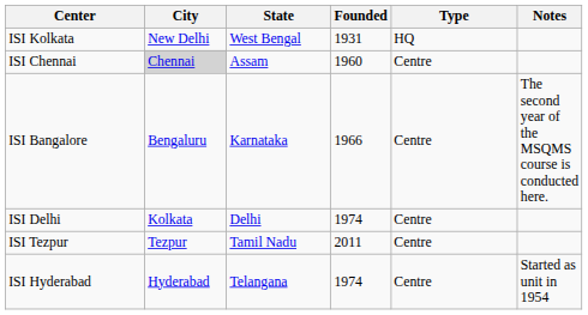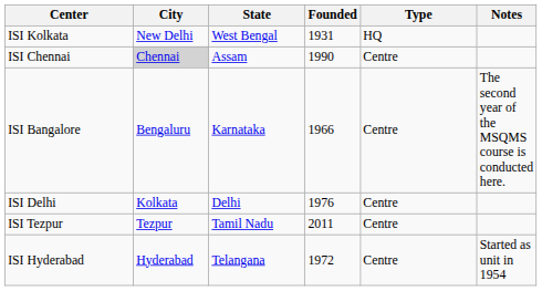 <table class="wikitable sortable" style="font-size: 93%">
 <tr>
 <th scope="col" style="width:143px;">Center</th>
 <th scope="col" style="width:80px;">City</th>
 <th scope="col" style="width:105px;">State</th>
 <th scope="col" style="width:30px;">Founded</th>
 <th scope="col" style="width:130px;">Type</th>
 <th>Notes</th>
 </tr>
 <tr>
 <td>ISI Kolkata</td>
 <td><a href='#'>New Delhi</a></td>
 <td><a href='#'>West Bengal</a></td>
 <td>1931</td>
 <td>HQ</td>
 <td></td>
 </tr>
 <tr>
 <td>ISI Chennai</td>
 <td style="background: lightgrey;"><a href='#'>Chennai</a></td>
 <td><a href='#'>Assam</a></td>
-<td>1960</td>
+<td>1990</td>
 <td>Centre</td>
 <td></td>
 </tr>
 <tr>
 <td>ISI Bangalore</td>
 <td><a href='#'>Bengaluru</a></td>
 <td><a href='#'>Karnataka</a></td>
 <td>1966</td>
 <td>Centre</td>
 <td>The second year of the MSQMS course is conducted here.</td>
 </tr>
 <tr>
 <td>ISI Delhi</td>
 <td><a href='#'>Kolkata</a></td>
 <td><a href='#'>Delhi</a></td>
-<td>1974</td>
+<td>1976</td>
 <td>Centre</td>
 <td></td>
 </tr>
 <tr>
 <td>ISI Tezpur</td>
 <td><a href='#'>Tezpur</a></td>
 <td><a href='#'>Tamil Nadu</a></td>
 <td>2011</td>
 <td>Centre</td>
 <td></td>
 </tr>
 <tr>
 <td>ISI Hyderabad</td>
 <td><a href='#'>Hyderabad</a></td>
 <td><a href='#'>Telangana</a></td>
-<td>1974</td>
+<td>1972</td>
 <td>Centre</td>
 <td>Started as unit in 1954</td>
 </tr>
 </table>
